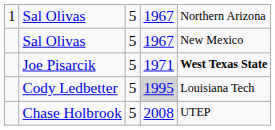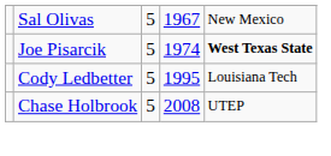 <table class="wikitable">
 <tr>
-</tr>
-<tr>
-<td>1</td>
-<td><a href='#'>Sal Olivas</a></td>
-<td>5</td>
-<td><a href='#'>1967</a></td>
-<td style="font-size:80%;">Northern Arizona</td>
 </tr>
 <tr>
 <td></td>
 <td><a href='#'>Sal Olivas</a></td>
 <td>5</td>
 <td><a href='#'>1967</a></td>
 <td style="font-size:80%;">New Mexico</td>
 </tr>
 <tr>
 <td></td>
 <td><a href='#'>Joe Pisarcik</a></td>
 <td>5</td>
-<td><a href='#'>1971</a></td>
+<td><a href='#'>1974</a></td>
 <td style="font-size:80%;"><strong>West Texas State</strong></td>
 </tr>
 <tr>
 <td></td>
 <td><a href='#'>Cody Ledbetter</a></td>
 <td>5</td>
-<td style="background: lightgrey;"><a href='#'>1995</a></td>
+<td><a href='#'>1995</a></td>
 <td style="font-size:80%;">Louisiana Tech</td>
 </tr>
 <tr>
 <td></td>
 <td><a href='#'>Chase Holbrook</a></td>
 <td>5</td>
 <td><a href='#'>2008</a></td>
 <td style="font-size:80%;">UTEP</td>
 </tr>
 </table>
